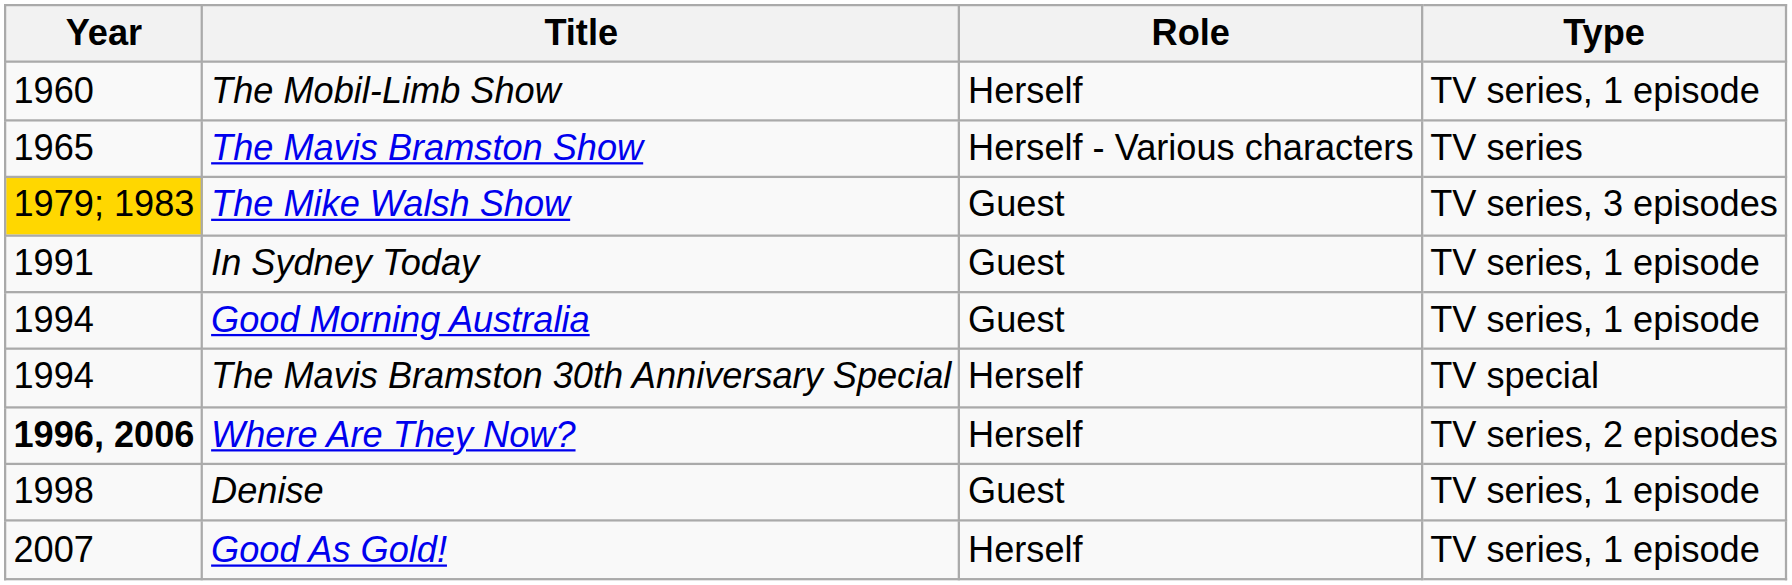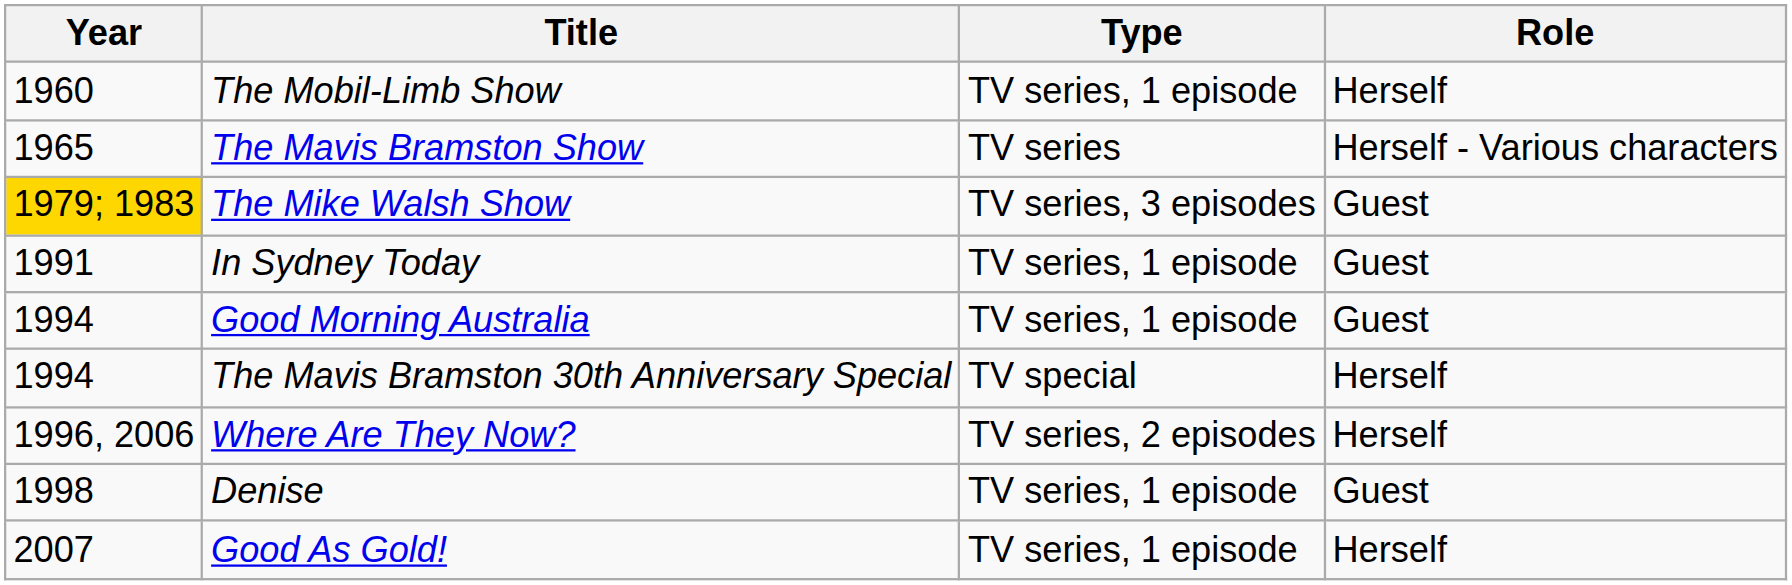 <table class="wikitable sortable">
 <tr>
 <th>Year</th>
 <th>Title</th>
+<th class="unsortable">Type</th>
 <th>Role</th>
-<th class="unsortable">Type</th>
 </tr>
 <tr>
 <td>1960</td>
 <td><em>The Mobil-Limb Show</em></td>
+<td>TV series, 1 episode</td>
 <td>Herself</td>
-<td>TV series, 1 episode</td>
 </tr>
 <tr>
 <td>1965</td>
 <td><em><a href='#'>The Mavis Bramston Show</a></em></td>
+<td>TV series</td>
 <td>Herself - Various characters</td>
-<td>TV series</td>
 </tr>
 <tr>
 <td style="background: gold;">1979; 1983</td>
 <td><em><a href='#'>The Mike Walsh Show</a></em></td>
+<td>TV series, 3 episodes</td>
 <td>Guest</td>
-<td>TV series, 3 episodes</td>
 </tr>
 <tr>
 <td>1991</td>
 <td><em>In Sydney Today</em></td>
+<td>TV series, 1 episode</td>
 <td>Guest</td>
-<td>TV series, 1 episode</td>
 </tr>
 <tr>
 <td>1994</td>
 <td><em><a href='#'>Good Morning Australia</a></em></td>
+<td>TV series, 1 episode</td>
 <td>Guest</td>
-<td>TV series, 1 episode</td>
 </tr>
 <tr>
 <td>1994</td>
 <td><em>The Mavis Bramston 30th Anniversary Special</em></td>
+<td>TV special</td>
 <td>Herself</td>
-<td>TV special</td>
 </tr>
 <tr>
-<td><strong>1996, 2006</strong></td>
+<td>1996, 2006</td>
 <td><em><a href='#'>Where Are They Now?</a></em></td>
+<td>TV series, 2 episodes</td>
 <td>Herself</td>
-<td>TV series, 2 episodes</td>
 </tr>
 <tr>
 <td>1998</td>
 <td><em>Denise</em></td>
+<td>TV series, 1 episode</td>
 <td>Guest</td>
-<td>TV series, 1 episode</td>
 </tr>
 <tr>
 <td>2007</td>
 <td><em><a href='#'>Good As Gold!</a></em></td>
+<td>TV series, 1 episode</td>
 <td>Herself</td>
-<td>TV series, 1 episode</td>
 </tr>
 </table>
